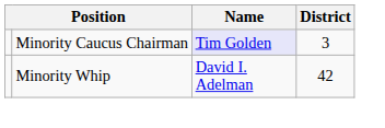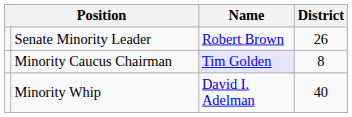 <table class="wikitable">
 <tr>
 <th colspan=2 align=center>Position</th>
 <th width="099" align=center>Name</th>
 <th align=center>District</th>
 </tr>
 <tr>
 <td></td>
+<td width="201">Senate Minority Leader</td>
+<td><a href='#'>Robert Brown</a></td>
+<td align=center>26</td>
+</tr>
+<tr>
+<td></td>
 <td>Minority Caucus Chairman</td>
 <td style="background: lavender;"><a href='#'>Tim Golden</a></td>
-<td align=center>3</td>
+<td align=center>8</td>
 </tr>
 <tr>
 <td></td>
 <td>Minority Whip</td>
 <td><a href='#'>David I. Adelman</a></td>
-<td align=center>42</td>
+<td align=center>40</td>
 </tr>
 </table>
